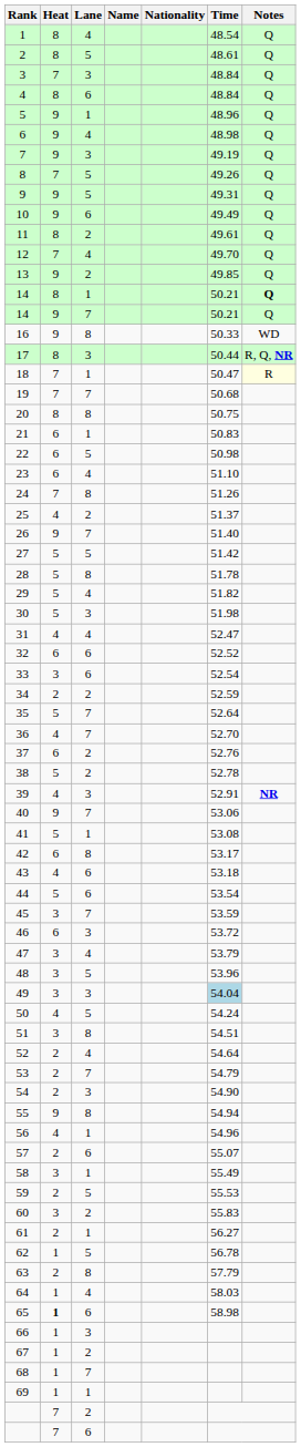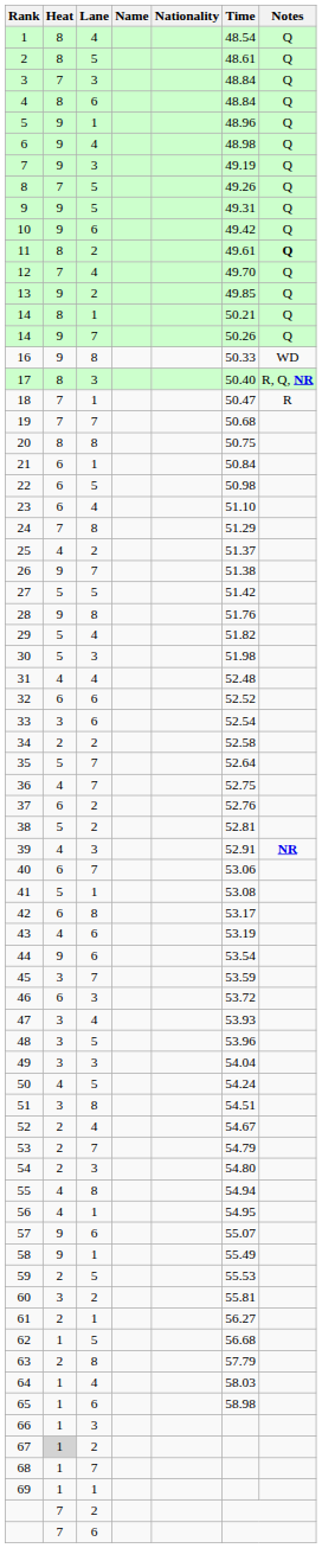 <table class="wikitable sortable" style="text-align:center">
 <tr>
 <th>Rank</th>
 <th>Heat</th>
 <th>Lane</th>
 <th>Name</th>
 <th>Nationality</th>
 <th>Time</th>
 <th>Notes</th>
 </tr>
 <tr bgcolor=ccffcc>
 <td>1</td>
 <td>8</td>
 <td>4</td>
 <td align=left></td>
 <td align=left></td>
 <td>48.54</td>
 <td>Q</td>
 </tr>
 <tr bgcolor=ccffcc>
 <td>2</td>
 <td>8</td>
 <td>5</td>
 <td align=left></td>
 <td align=left></td>
 <td>48.61</td>
 <td>Q</td>
 </tr>
 <tr bgcolor=ccffcc>
 <td>3</td>
 <td>7</td>
 <td>3</td>
 <td align=left></td>
 <td align=left></td>
 <td>48.84</td>
 <td>Q</td>
 </tr>
 <tr bgcolor=ccffcc>
 <td>4</td>
 <td>8</td>
 <td>6</td>
 <td align=left></td>
 <td align=left></td>
 <td>48.84</td>
 <td>Q</td>
 </tr>
 <tr bgcolor=ccffcc>
 <td>5</td>
 <td>9</td>
 <td>1</td>
 <td align=left></td>
 <td align=left></td>
 <td>48.96</td>
 <td>Q</td>
 </tr>
 <tr bgcolor=ccffcc>
 <td>6</td>
 <td>9</td>
 <td>4</td>
 <td align=left></td>
 <td align=left></td>
 <td>48.98</td>
 <td>Q</td>
 </tr>
 <tr bgcolor=ccffcc>
 <td>7</td>
 <td>9</td>
 <td>3</td>
 <td align=left></td>
 <td align=left></td>
 <td>49.19</td>
 <td>Q</td>
 </tr>
 <tr bgcolor=ccffcc>
 <td>8</td>
 <td>7</td>
 <td>5</td>
 <td align=left></td>
 <td align=left></td>
 <td>49.26</td>
 <td>Q</td>
 </tr>
 <tr bgcolor=ccffcc>
 <td>9</td>
 <td>9</td>
 <td>5</td>
 <td align=left></td>
 <td align=left></td>
 <td>49.31</td>
 <td>Q</td>
 </tr>
 <tr bgcolor=ccffcc>
 <td>10</td>
 <td>9</td>
 <td>6</td>
 <td align=left></td>
 <td align=left></td>
-<td>49.49</td>
+<td>49.42</td>
 <td>Q</td>
 </tr>
 <tr bgcolor=ccffcc>
 <td>11</td>
 <td>8</td>
 <td>2</td>
 <td align=left></td>
 <td align=left></td>
 <td>49.61</td>
-<td>Q</td>
+<td><strong>Q</strong></td>
 </tr>
 <tr bgcolor=ccffcc>
 <td>12</td>
 <td>7</td>
 <td>4</td>
 <td align=left></td>
 <td align=left></td>
 <td>49.70</td>
 <td>Q</td>
 </tr>
 <tr bgcolor=ccffcc>
 <td>13</td>
 <td>9</td>
 <td>2</td>
 <td align=left></td>
 <td align=left></td>
 <td>49.85</td>
 <td>Q</td>
 </tr>
 <tr bgcolor=ccffcc>
 <td>14</td>
 <td>8</td>
 <td>1</td>
 <td align=left></td>
 <td align=left></td>
 <td>50.21</td>
-<td><strong>Q</strong></td>
+<td>Q</td>
 </tr>
 <tr bgcolor=ccffcc>
 <td>14</td>
 <td>9</td>
 <td>7</td>
 <td align=left></td>
 <td align=left></td>
-<td>50.21</td>
+<td>50.26</td>
 <td>Q</td>
 </tr>
 <tr>
 <td>16</td>
 <td>9</td>
 <td>8</td>
 <td align=left></td>
 <td align=left></td>
 <td>50.33</td>
 <td>WD</td>
 </tr>
 <tr bgcolor=ccffcc>
 <td>17</td>
 <td>8</td>
 <td>3</td>
 <td align=left></td>
 <td align=left></td>
-<td>50.44</td>
+<td>50.40</td>
 <td>R, Q, <strong><a href='#'>NR</a></strong></td>
 </tr>
 <tr>
 <td>18</td>
 <td>7</td>
 <td>1</td>
 <td align=left></td>
 <td align=left></td>
 <td>50.47</td>
-<td style="background: lightyellow;">R</td>
+<td>R</td>
 </tr>
 <tr>
 <td>19</td>
 <td>7</td>
 <td>7</td>
 <td align=left></td>
 <td align=left></td>
 <td>50.68</td>
 <td></td>
 </tr>
 <tr>
 <td>20</td>
 <td>8</td>
 <td>8</td>
 <td align=left></td>
 <td align=left></td>
 <td>50.75</td>
 <td></td>
 </tr>
 <tr>
 <td>21</td>
 <td>6</td>
 <td>1</td>
 <td align=left></td>
 <td align=left></td>
-<td>50.83</td>
+<td>50.84</td>
 <td></td>
 </tr>
 <tr>
 <td>22</td>
 <td>6</td>
 <td>5</td>
 <td align=left></td>
 <td align=left></td>
 <td>50.98</td>
 <td></td>
 </tr>
 <tr>
 <td>23</td>
 <td>6</td>
 <td>4</td>
 <td align=left></td>
 <td align=left></td>
 <td>51.10</td>
 <td></td>
 </tr>
 <tr>
 <td>24</td>
 <td>7</td>
 <td>8</td>
 <td align=left></td>
 <td align=left></td>
-<td>51.26</td>
+<td>51.29</td>
 <td></td>
 </tr>
 <tr>
 <td>25</td>
 <td>4</td>
 <td>2</td>
 <td align=left></td>
 <td align=left></td>
 <td>51.37</td>
 <td></td>
 </tr>
 <tr>
 <td>26</td>
 <td>9</td>
 <td>7</td>
 <td align=left></td>
 <td align=left></td>
-<td>51.40</td>
+<td>51.38</td>
 <td></td>
 </tr>
 <tr>
 <td>27</td>
 <td>5</td>
 <td>5</td>
 <td align=left></td>
 <td align=left></td>
 <td>51.42</td>
 <td></td>
 </tr>
 <tr>
 <td>28</td>
-<td>5</td>
+<td>9</td>
 <td>8</td>
 <td align=left></td>
 <td align=left></td>
-<td>51.78</td>
+<td>51.76</td>
 <td></td>
 </tr>
 <tr>
 <td>29</td>
 <td>5</td>
 <td>4</td>
 <td align=left></td>
 <td align=left></td>
 <td>51.82</td>
 <td></td>
 </tr>
 <tr>
 <td>30</td>
 <td>5</td>
 <td>3</td>
 <td align=left></td>
 <td align=left></td>
 <td>51.98</td>
 <td></td>
 </tr>
 <tr>
 <td>31</td>
 <td>4</td>
 <td>4</td>
 <td align=left></td>
 <td align=left></td>
-<td>52.47</td>
+<td>52.48</td>
 <td></td>
 </tr>
 <tr>
 <td>32</td>
 <td>6</td>
 <td>6</td>
 <td align=left></td>
 <td align=left></td>
 <td>52.52</td>
 <td></td>
 </tr>
 <tr>
 <td>33</td>
 <td>3</td>
 <td>6</td>
 <td align=left></td>
 <td align=left></td>
 <td>52.54</td>
 <td></td>
 </tr>
 <tr>
 <td>34</td>
 <td>2</td>
 <td>2</td>
 <td align=left></td>
 <td align=left></td>
-<td>52.59</td>
+<td>52.58</td>
 <td></td>
 </tr>
 <tr>
 <td>35</td>
 <td>5</td>
 <td>7</td>
 <td align=left></td>
 <td align=left></td>
 <td>52.64</td>
 <td></td>
 </tr>
 <tr>
 <td>36</td>
 <td>4</td>
 <td>7</td>
 <td align=left></td>
 <td align=left></td>
-<td>52.70</td>
+<td>52.75</td>
 <td></td>
 </tr>
 <tr>
 <td>37</td>
 <td>6</td>
 <td>2</td>
 <td align=left></td>
 <td align=left></td>
 <td>52.76</td>
 <td></td>
 </tr>
 <tr>
 <td>38</td>
 <td>5</td>
 <td>2</td>
 <td align=left></td>
 <td align=left></td>
-<td>52.78</td>
+<td>52.81</td>
 <td></td>
 </tr>
 <tr>
 <td>39</td>
 <td>4</td>
 <td>3</td>
 <td align=left></td>
 <td align=left></td>
 <td>52.91</td>
 <td><strong><a href='#'>NR</a></strong></td>
 </tr>
 <tr>
 <td>40</td>
-<td>9</td>
+<td>6</td>
 <td>7</td>
 <td align=left></td>
 <td align=left></td>
 <td>53.06</td>
 <td></td>
 </tr>
 <tr>
 <td>41</td>
 <td>5</td>
 <td>1</td>
 <td align=left></td>
 <td align=left></td>
 <td>53.08</td>
 <td></td>
 </tr>
 <tr>
 <td>42</td>
 <td>6</td>
 <td>8</td>
 <td align=left></td>
 <td align=left></td>
 <td>53.17</td>
 <td></td>
 </tr>
 <tr>
 <td>43</td>
 <td>4</td>
 <td>6</td>
 <td align=left></td>
 <td align=left></td>
-<td>53.18</td>
+<td>53.19</td>
 <td></td>
 </tr>
 <tr>
 <td>44</td>
-<td>5</td>
+<td>9</td>
 <td>6</td>
 <td align=left></td>
 <td align=left></td>
 <td>53.54</td>
 <td></td>
 </tr>
 <tr>
 <td>45</td>
 <td>3</td>
 <td>7</td>
 <td align=left></td>
 <td align=left></td>
 <td>53.59</td>
 <td></td>
 </tr>
 <tr>
 <td>46</td>
 <td>6</td>
 <td>3</td>
 <td align=left></td>
 <td align=left></td>
 <td>53.72</td>
 <td></td>
 </tr>
 <tr>
 <td>47</td>
 <td>3</td>
 <td>4</td>
 <td align=left></td>
 <td align=left></td>
-<td>53.79</td>
+<td>53.93</td>
 <td></td>
 </tr>
 <tr>
 <td>48</td>
 <td>3</td>
 <td>5</td>
 <td align=left></td>
 <td align=left></td>
 <td>53.96</td>
 <td></td>
 </tr>
 <tr>
 <td>49</td>
 <td>3</td>
 <td>3</td>
 <td align=left></td>
 <td align=left></td>
-<td style="background: lightblue;">54.04</td>
+<td>54.04</td>
 <td></td>
 </tr>
 <tr>
 <td>50</td>
 <td>4</td>
 <td>5</td>
 <td align=left></td>
 <td align=left></td>
 <td>54.24</td>
 <td></td>
 </tr>
 <tr>
 <td>51</td>
 <td>3</td>
 <td>8</td>
 <td align=left></td>
 <td align=left></td>
 <td>54.51</td>
 <td></td>
 </tr>
 <tr>
 <td>52</td>
 <td>2</td>
 <td>4</td>
 <td align=left></td>
 <td align=left></td>
-<td>54.64</td>
+<td>54.67</td>
 <td></td>
 </tr>
 <tr>
 <td>53</td>
 <td>2</td>
 <td>7</td>
 <td align=left></td>
 <td align=left></td>
 <td>54.79</td>
 <td></td>
 </tr>
 <tr>
 <td>54</td>
 <td>2</td>
 <td>3</td>
 <td align=left></td>
 <td align=left></td>
-<td>54.90</td>
+<td>54.80</td>
 <td></td>
 </tr>
 <tr>
 <td>55</td>
-<td>9</td>
+<td>4</td>
 <td>8</td>
 <td align=left></td>
 <td align=left></td>
 <td>54.94</td>
 <td></td>
 </tr>
 <tr>
 <td>56</td>
 <td>4</td>
 <td>1</td>
 <td align=left></td>
 <td align=left></td>
-<td>54.96</td>
+<td>54.95</td>
 <td></td>
 </tr>
 <tr>
 <td>57</td>
-<td>2</td>
+<td>9</td>
 <td>6</td>
 <td align=left></td>
 <td align=left></td>
 <td>55.07</td>
 <td></td>
 </tr>
 <tr>
 <td>58</td>
-<td>3</td>
+<td>9</td>
 <td>1</td>
 <td align=left></td>
 <td align=left></td>
 <td>55.49</td>
 <td></td>
 </tr>
 <tr>
 <td>59</td>
 <td>2</td>
 <td>5</td>
 <td align=left></td>
 <td align=left></td>
 <td>55.53</td>
 <td></td>
 </tr>
 <tr>
 <td>60</td>
 <td>3</td>
 <td>2</td>
 <td align=left></td>
 <td align=left></td>
-<td>55.83</td>
+<td>55.81</td>
 <td></td>
 </tr>
 <tr>
 <td>61</td>
 <td>2</td>
 <td>1</td>
 <td align=left></td>
 <td align=left></td>
 <td>56.27</td>
 <td></td>
 </tr>
 <tr>
 <td>62</td>
 <td>1</td>
 <td>5</td>
 <td align=left></td>
 <td align=left></td>
-<td>56.78</td>
+<td>56.68</td>
 <td></td>
 </tr>
 <tr>
 <td>63</td>
 <td>2</td>
 <td>8</td>
 <td align=left></td>
 <td align=left></td>
 <td>57.79</td>
 <td></td>
 </tr>
 <tr>
 <td>64</td>
 <td>1</td>
 <td>4</td>
 <td align=left></td>
 <td align=left></td>
 <td>58.03</td>
 <td></td>
 </tr>
 <tr>
 <td>65</td>
-<td><strong>1</strong></td>
+<td>1</td>
 <td>6</td>
 <td align=left></td>
 <td align=left></td>
 <td>58.98</td>
 <td></td>
 </tr>
 <tr>
 <td>66</td>
 <td>1</td>
 <td>3</td>
 <td align=left></td>
 <td align=left></td>
 <td></td>
 <td></td>
 </tr>
 <tr>
 <td>67</td>
-<td>1</td>
+<td style="background: lightgrey;">1</td>
 <td>2</td>
 <td align=left></td>
 <td align=left></td>
 <td></td>
 <td></td>
 </tr>
 <tr>
 <td>68</td>
 <td>1</td>
 <td>7</td>
 <td align=left></td>
 <td align=left></td>
 <td></td>
 <td></td>
 </tr>
 <tr>
 <td>69</td>
 <td>1</td>
 <td>1</td>
 <td align=left></td>
 <td align=left></td>
 <td></td>
 <td></td>
 </tr>
 <tr>
 <td></td>
 <td>7</td>
 <td>2</td>
 <td align=left></td>
 <td align=left></td>
 <td colspan=2></td>
 </tr>
 <tr>
 <td></td>
 <td>7</td>
 <td>6</td>
 <td align=left></td>
 <td align=left></td>
 <td colspan=2></td>
 </tr>
 </table>
